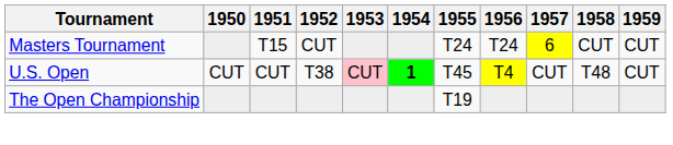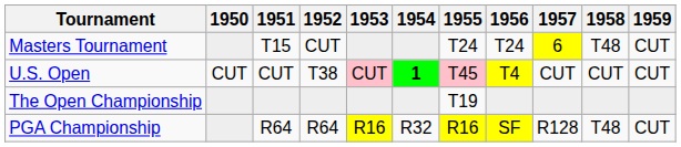 <table class="wikitable" style="font-size:95%;text-align:center;">
 <tr>
 <th>Tournament</th>
 <th>1950</th>
 <th>1951</th>
 <th>1952</th>
 <th>1953</th>
 <th>1954</th>
 <th>1955</th>
 <th>1956</th>
 <th>1957</th>
 <th>1958</th>
 <th>1959</th>
 </tr>
 <tr>
 <td align=left><a href='#'>Masters Tournament</a></td>
 <td style="background:#eeeeee;"></td>
 <td>T15</td>
 <td>CUT</td>
 <td style="background:#eeeeee;"></td>
 <td style="background:#eeeeee;"></td>
 <td>T24</td>
 <td>T24</td>
 <td style="background:yellow;">6</td>
-<td>CUT</td>
+<td>T48</td>
 <td>CUT</td>
 </tr>
 <tr>
 <td align=left><a href='#'>U.S. Open</a></td>
 <td>CUT</td>
 <td>CUT</td>
 <td>T38</td>
 <td style="background: pink;">CUT</td>
 <td style="background:lime;"><strong>1</strong></td>
-<td>T45</td>
+<td style="background: pink;">T45</td>
 <td style="background:yellow;">T4</td>
 <td>CUT</td>
-<td>T48</td>
+<td>CUT</td>
 <td>CUT</td>
 </tr>
 <tr>
 <td align=left><a href='#'>The Open Championship</a></td>
 <td style="background:#eeeeee;"></td>
 <td style="background:#eeeeee;"></td>
 <td style="background:#eeeeee;"></td>
 <td style="background:#eeeeee;"></td>
 <td style="background:#eeeeee;"></td>
 <td>T19</td>
 <td style="background:#eeeeee;"></td>
 <td style="background:#eeeeee;"></td>
 <td style="background:#eeeeee;"></td>
 <td style="background:#eeeeee;"></td>
 </tr>
+<tr>
+<td align=left><a href='#'>PGA Championship</a></td>
+<td style="background:#eeeeee;"></td>
+<td>R64</td>
+<td>R64</td>
+<td style="background:yellow;">R16</td>
+<td>R32</td>
+<td style="background:yellow;">R16</td>
+<td style="background:yellow;">SF</td>
+<td>R128</td>
+<td>T48</td>
+<td>CUT</td>
+</tr>
 </table>
